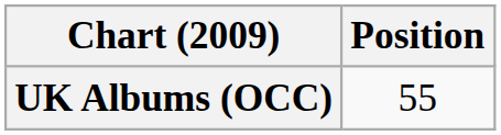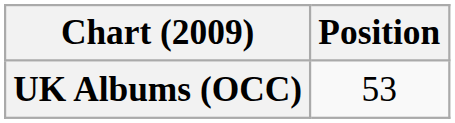 <table class="wikitable plainrowheaders" style="text-align:center">
 <tr>
 <th scope="col">Chart (2009)</th>
 <th scope="col">Position</th>
 </tr>
 <tr>
 <th scope="row">UK Albums (OCC)</th>
-<td>55</td>
+<td>53</td>
 </tr>
 </table>
